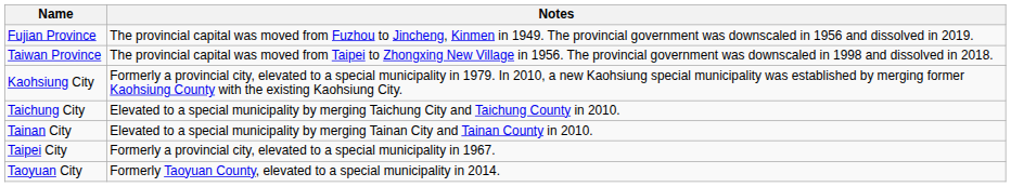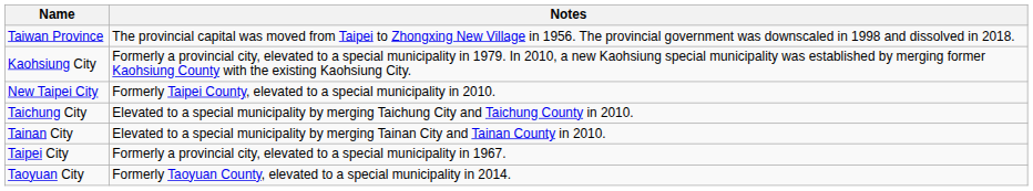 <table class=wikitable>
 <tr>
 <th width=120>Name</th>
 <th>Notes</th>
-</tr>
-<tr>
-<td><a href='#'>Fujian Province</a></td>
-<td>The provincial capital was moved from <a href='#'>Fuzhou</a> to <a href='#'>Jincheng</a>, <a href='#'>Kinmen</a> in 1949. The provincial government was downscaled in 1956 and dissolved in 2019.</td>
 </tr>
 <tr>
 <td><a href='#'>Taiwan Province</a></td>
 <td>The provincial capital was moved from <a href='#'>Taipei</a> to <a href='#'>Zhongxing New Village</a> in 1956. The provincial government was downscaled in 1998 and dissolved in 2018.</td>
 </tr>
 <tr>
 <td><a href='#'>Kaohsiung</a> City</td>
 <td>Formerly a provincial city, elevated to a special municipality in 1979. In 2010, a new Kaohsiung special municipality was established by merging former <a href='#'>Kaohsiung County</a> with the existing Kaohsiung City.</td>
+</tr>
+<tr>
+<td><a href='#'>New Taipei City</a></td>
+<td>Formerly <a href='#'>Taipei County</a>, elevated to a special municipality in 2010.</td>
 </tr>
 <tr>
 <td><a href='#'>Taichung</a> City</td>
 <td>Elevated to a special municipality by merging Taichung City and <a href='#'>Taichung County</a> in 2010.</td>
 </tr>
 <tr>
 <td><a href='#'>Tainan</a> City</td>
 <td>Elevated to a special municipality by merging Tainan City and <a href='#'>Tainan County</a> in 2010.</td>
 </tr>
 <tr>
 <td><a href='#'>Taipei</a> City</td>
 <td>Formerly a provincial city, elevated to a special municipality in 1967.</td>
 </tr>
 <tr>
 <td><a href='#'>Taoyuan</a> City</td>
 <td>Formerly <a href='#'>Taoyuan County</a>, elevated to a special municipality in 2014.</td>
 </tr>
 </table>
